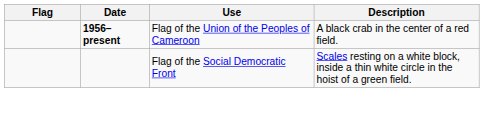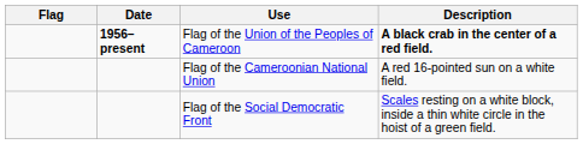 <table class="wikitable" style="background: #f9f9f9">
 <tr>
 <th width="112">Flag</th>
 <th width="100">Date</th>
 <th width="250">Use</th>
 <th width="250">Description</th>
 </tr>
 <tr>
 <td></td>
 <td><strong>1956–present</strong></td>
 <td>Flag of the <a href='#'>Union of the Peoples of Cameroon</a></td>
-<td>A black crab in the center of a red field.</td>
+<td><strong>A black crab in the center of a red field.</strong></td>
+</tr>
+<tr>
+<td></td>
+<td></td>
+<td>Flag of the <a href='#'>Cameroonian National Union</a></td>
+<td>A red 16-pointed sun on a white field.</td>
 </tr>
 <tr>
 <td></td>
 <td></td>
 <td>Flag of the <a href='#'>Social Democratic Front</a></td>
 <td><a href='#'>Scales</a> resting on a white block, inside a thin white circle in the hoist of a green field.</td>
 </tr>
 </table>
